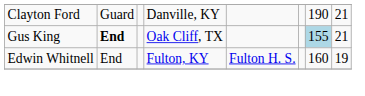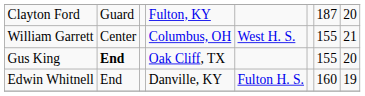 <table class="wikitable">
 <tr>
 </tr>
 <tr>
 <td>Clayton Ford</td>
 <td>Guard</td>
 <td></td>
-<td>Danville, KY</td>
+<td><a href='#'>Fulton, KY</a></td>
 <td></td>
 <td></td>
-<td>190</td>
+<td>187</td>
+<td>20</td>
+</tr>
+<tr>
+<td>William Garrett</td>
+<td>Center</td>
+<td></td>
+<td><a href='#'>Columbus, OH</a></td>
+<td><a href='#'>West H. S.</a></td>
+<td></td>
+<td>155</td>
 <td>21</td>
 </tr>
 <tr>
 <td>Gus King</td>
 <td><strong>End</strong></td>
 <td></td>
 <td><a href='#'>Oak Cliff</a>, TX</td>
 <td></td>
 <td></td>
-<td style="background: lightblue;">155</td>
-<td>21</td>
+<td>155</td>
+<td>20</td>
 </tr>
 <tr>
 <td>Edwin Whitnell</td>
 <td>End</td>
 <td></td>
-<td><a href='#'>Fulton, KY</a></td>
+<td>Danville, KY</td>
 <td><a href='#'>Fulton H. S.</a></td>
 <td></td>
 <td>160</td>
 <td>19</td>
 </tr>
 <tr>
 </tr>
 </table>
